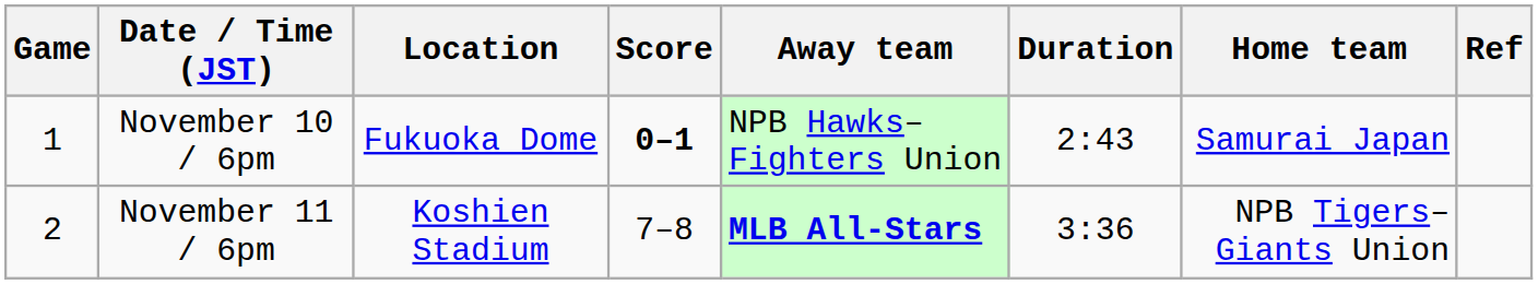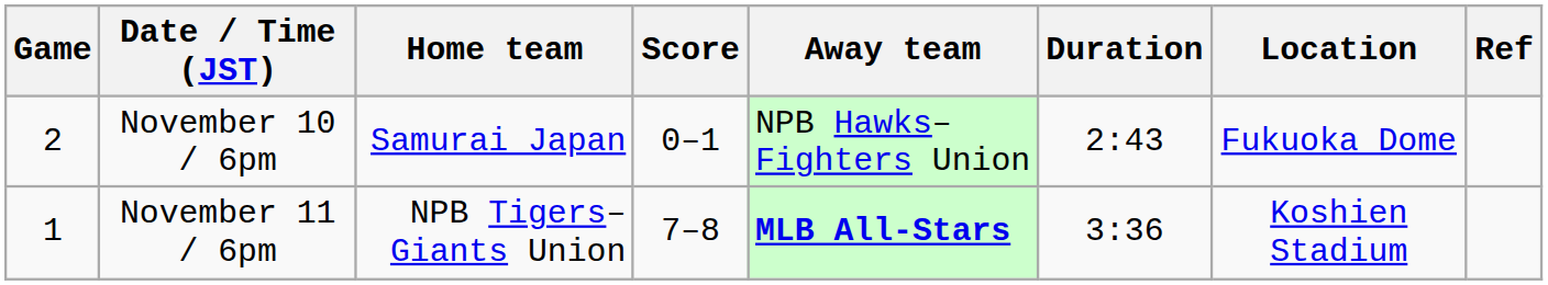 <table class="wikitable" style="text-align:center">
 <tr>
 <th>Game</th>
 <th>Date / Time (<a href='#'>JST</a>)</th>
-<th>Location</th>
+<th>Home team</th>
 <th>Score</th>
 <th>Away team</th>
 <th>Duration</th>
-<th>Home team</th>
+<th>Location</th>
 <th>Ref</th>
 </tr>
 <tr>
-<td style="width: 2em">1</td>
+<td style="width: 2em">2</td>
 <td style="width:12em">November 10 / 6pm</td>
-<td style="width:12em"><a href='#'>Fukuoka Dome</a></td>
-<td style="width: 2em"><strong>0–1</strong></td>
+<td style="width:15em; text-align:right"><a href='#'>Samurai Japan</a> </td>
+<td style="width: 2em">0–1</td>
 <td style="width:15em; background-color:#ccffcc; text-align:left"> NPB <a href='#'>Hawks</a>–<a href='#'>Fighters</a> Union</td>
 <td>2:43</td>
-<td style="width:15em; text-align:right"><a href='#'>Samurai Japan</a> </td>
+<td style="width:12em"><a href='#'>Fukuoka Dome</a></td>
 <td style="width:1em"></td>
 </tr>
 <tr>
-<td>2</td>
+<td>1</td>
 <td>November 11 / 6pm</td>
-<td><a href='#'>Koshien Stadium</a></td>
+<td style="text-align:right">NPB <a href='#'>Tigers</a>–<a href='#'>Giants</a> Union </td>
 <td>7–8</td>
 <td style="text-align:left; background-color:#ccffcc"><strong> <a href='#'>MLB All-Stars</a></strong></td>
 <td>3:36</td>
-<td style="text-align:right">NPB <a href='#'>Tigers</a>–<a href='#'>Giants</a> Union </td>
+<td><a href='#'>Koshien Stadium</a></td>
 <td></td>
 </tr>
 </table>
